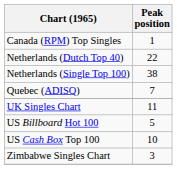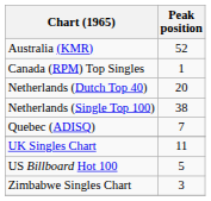 <table class="wikitable sortable">
 <tr>
 <th>Chart (1965)</th>
 <th>Peak<br>position</th>
+</tr>
+<tr>
+<td>Australia <a href='#'>(KMR)</a></td>
+<td align="center">52</td>
 </tr>
 <tr>
 <td>Canada (<a href='#'>RPM</a>) Top Singles</td>
 <td align="center">1</td>
 </tr>
 <tr>
 <td align="left">Netherlands (<a href='#'>Dutch Top 40</a>)</td>
-<td style="text-align:center;">22</td>
+<td style="text-align:center;">20</td>
 </tr>
 <tr>
 <td align="left">Netherlands (<a href='#'>Single Top 100</a>)</td>
 <td style="text-align:center;">38</td>
 </tr>
 <tr>
 <td align="left">Quebec (<a href='#'>ADISQ</a>)</td>
 <td style="text-align:center;">7</td>
 </tr>
 <tr>
 </tr>
 <tr>
 <td><a href='#'>UK Singles Chart</a></td>
 <td align="center">11</td>
 </tr>
 <tr>
 <td>US <em>Billboard</em> <a href='#'>Hot 100</a></td>
 <td align="center">5</td>
 </tr>
 <tr>
-<td>US <em><a href='#'>Cash Box</a></em> Top 100</td>
-<td align="center">10</td>
-</tr>
-<tr>
 <td>Zimbabwe Singles Chart</td>
 <td style="text-align:center;">3</td>
 </tr>
 <tr>
 </tr>
 </table>
